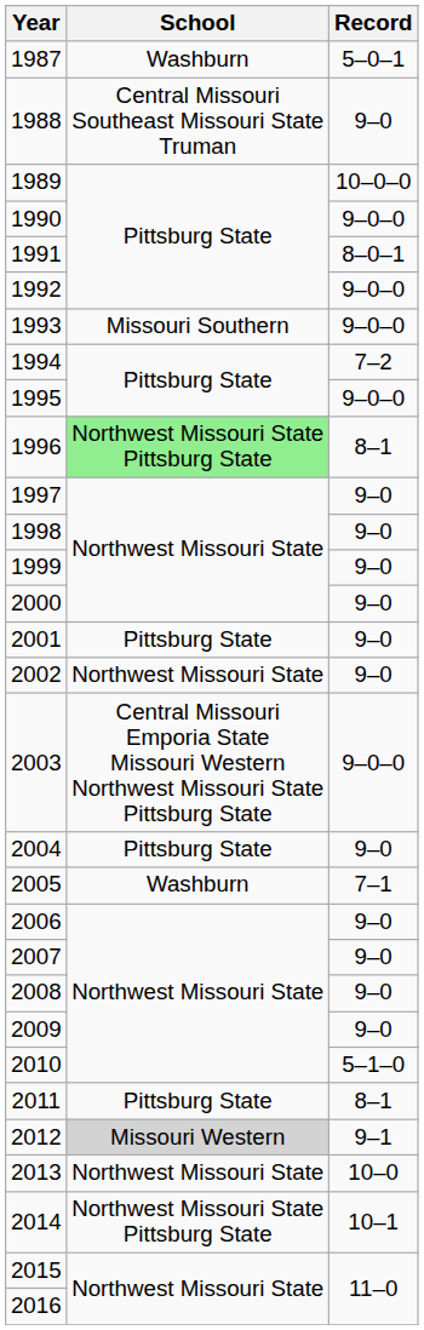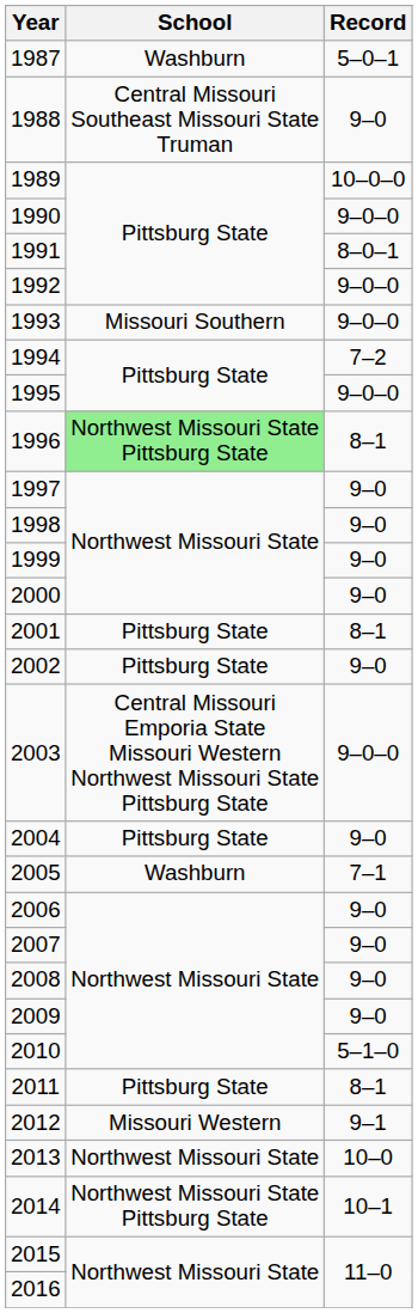 <table class="wikitable" style="text-align:center">
 <tr>
 <th>Year</th>
 <th>School</th>
 <th>Record</th>
 </tr>
 <tr>
 <td>1987</td>
 <td>Washburn</td>
 <td>5–0–1</td>
 </tr>
 <tr>
 <td>1988</td>
 <td>Central Missouri<br>Southeast Missouri State<br>Truman</td>
 <td>9–0</td>
 </tr>
 <tr>
 <td>1989</td>
 <td rowspan=4>Pittsburg State</td>
 <td>10–0–0</td>
 </tr>
 <tr>
 <td>1990</td>
 <td>9–0–0</td>
 </tr>
 <tr>
 <td>1991</td>
 <td>8–0–1</td>
 </tr>
 <tr>
 <td>1992</td>
 <td>9–0–0</td>
 </tr>
 <tr>
 <td>1993</td>
 <td>Missouri Southern</td>
 <td>9–0–0</td>
 </tr>
 <tr>
 <td>1994</td>
 <td rowspan=2>Pittsburg State</td>
 <td>7–2</td>
 </tr>
 <tr>
 <td>1995</td>
 <td>9–0–0</td>
 </tr>
 <tr>
 <td>1996</td>
 <td style="background: lightgreen;">Northwest Missouri State<br>Pittsburg State</td>
 <td>8–1</td>
 </tr>
 <tr>
 <td>1997</td>
 <td rowspan=4>Northwest Missouri State</td>
 <td>9–0</td>
 </tr>
 <tr>
 <td>1998</td>
 <td>9–0</td>
 </tr>
 <tr>
 <td>1999</td>
 <td>9–0</td>
 </tr>
 <tr>
 <td>2000</td>
 <td>9–0</td>
 </tr>
 <tr>
 <td>2001</td>
 <td>Pittsburg State</td>
-<td>9–0</td>
+<td>8–1</td>
 </tr>
 <tr>
 <td>2002</td>
-<td>Northwest Missouri State</td>
+<td>Pittsburg State</td>
 <td>9–0</td>
 </tr>
 <tr>
 <td>2003</td>
 <td>Central Missouri<br>Emporia State<br>Missouri Western<br>Northwest Missouri State<br>Pittsburg State</td>
 <td>9–0–0</td>
 </tr>
 <tr>
 <td>2004</td>
 <td>Pittsburg State</td>
 <td>9–0</td>
 </tr>
 <tr>
 <td>2005</td>
 <td>Washburn</td>
 <td>7–1</td>
 </tr>
 <tr>
 <td>2006</td>
 <td rowspan=5>Northwest Missouri State</td>
 <td>9–0</td>
 </tr>
 <tr>
 <td>2007</td>
 <td>9–0</td>
 </tr>
 <tr>
 <td>2008</td>
 <td>9–0</td>
 </tr>
 <tr>
 <td>2009</td>
 <td>9–0</td>
 </tr>
 <tr>
 <td>2010</td>
 <td>5–1–0</td>
 </tr>
 <tr>
 <td>2011</td>
 <td>Pittsburg State</td>
 <td>8–1</td>
 </tr>
 <tr>
 <td>2012</td>
-<td style="background: lightgrey;">Missouri Western</td>
+<td>Missouri Western</td>
 <td>9–1</td>
 </tr>
 <tr>
 <td>2013</td>
 <td>Northwest Missouri State</td>
 <td>10–0</td>
 </tr>
 <tr>
 <td>2014</td>
 <td>Northwest Missouri State<br>Pittsburg State</td>
 <td>10–1</td>
 </tr>
 <tr>
 <td>2015</td>
 <td rowspan=2>Northwest Missouri State</td>
 <td rowspan=2>11–0</td>
 </tr>
 <tr>
 <td>2016</td>
 </tr>
 </table>
